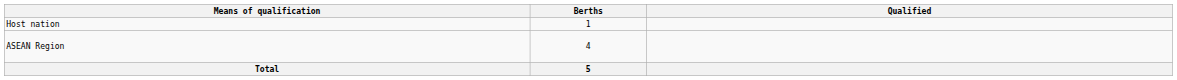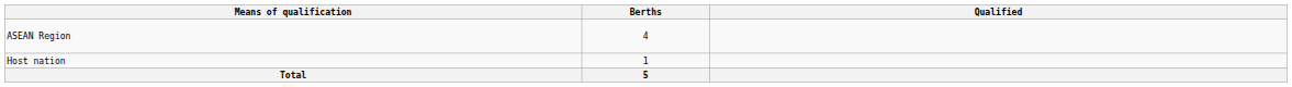 <table class="wikitable" style="width:95%;">
 <tr>
 <th width=45%>Means of qualification</th>
 <th width=10%>Berths</th>
 <th width=45%>Qualified</th>
 </tr>
 <tr>
+<td>ASEAN Region</td>
+<td align=center>4</td>
+<td><br><br><br></td>
+</tr>
+<tr>
 <td>Host nation</td>
 <td align=center>1</td>
 <td></td>
-</tr>
-<tr>
-<td>ASEAN Region</td>
-<td align=center>4</td>
-<td><br><br><br></td>
 </tr>
 <tr>
 <th>Total</th>
 <th>5</th>
 <th></th>
 </tr>
 </table>
